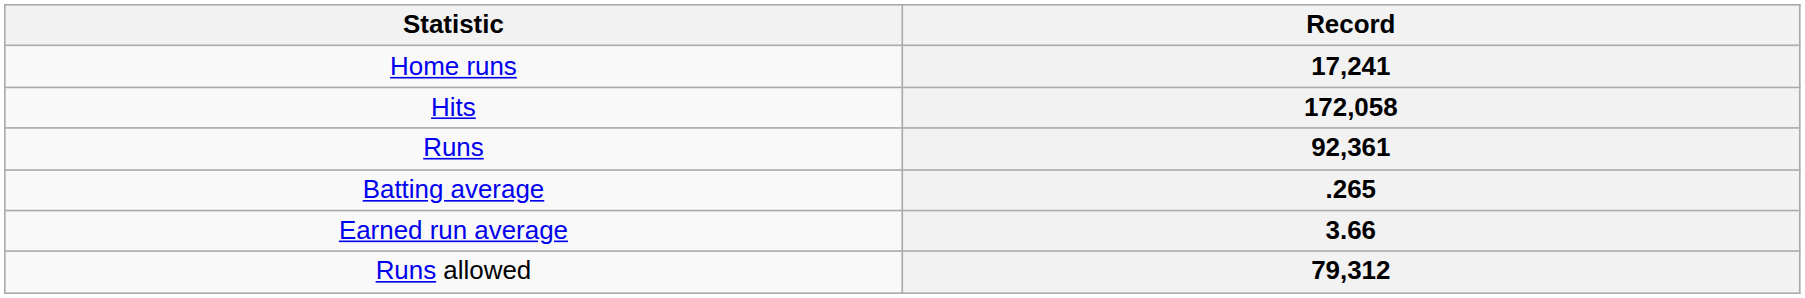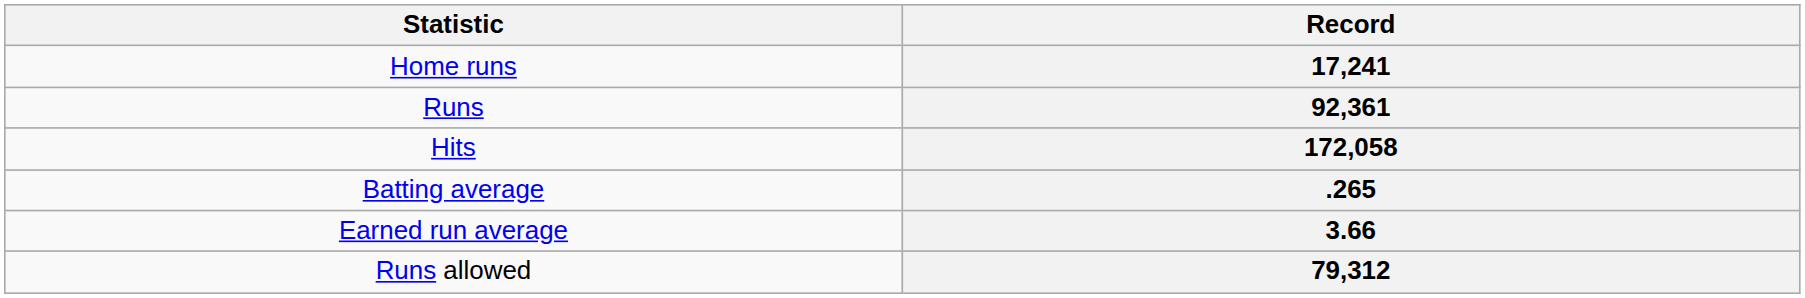 <table class="wikitable sortable" style="text-align:center" width="70%">
 <tr>
 <th scope="col" width=20%>Statistic</th>
 <th scope="col" class="unsortable" width=20%>Record</th>
 </tr>
 <tr>
 <td><a href='#'>Home runs</a></td>
 <th scope="row">17,241</th>
 </tr>
 <tr>
+<td><a href='#'>Runs</a></td>
+<th scope="row">92,361</th>
+</tr>
+<tr>
 <td><a href='#'>Hits</a></td>
 <th scope="row">172,058</th>
-</tr>
-<tr>
-<td><a href='#'>Runs</a></td>
-<th scope="row">92,361</th>
 </tr>
 <tr>
 <td><a href='#'>Batting average</a></td>
 <th scope="row">.265</th>
 </tr>
 <tr>
 <td><a href='#'>Earned run average</a></td>
 <th scope="row">3.66</th>
 </tr>
 <tr>
 <td><a href='#'>Runs</a> allowed</td>
 <th scope="row">79,312</th>
 </tr>
 </table>
